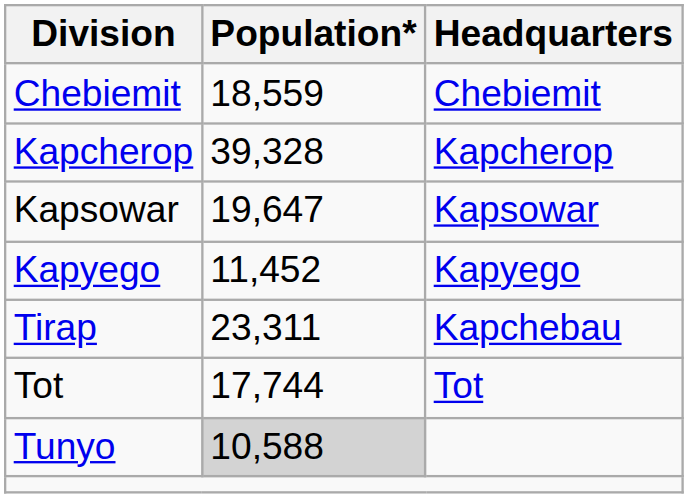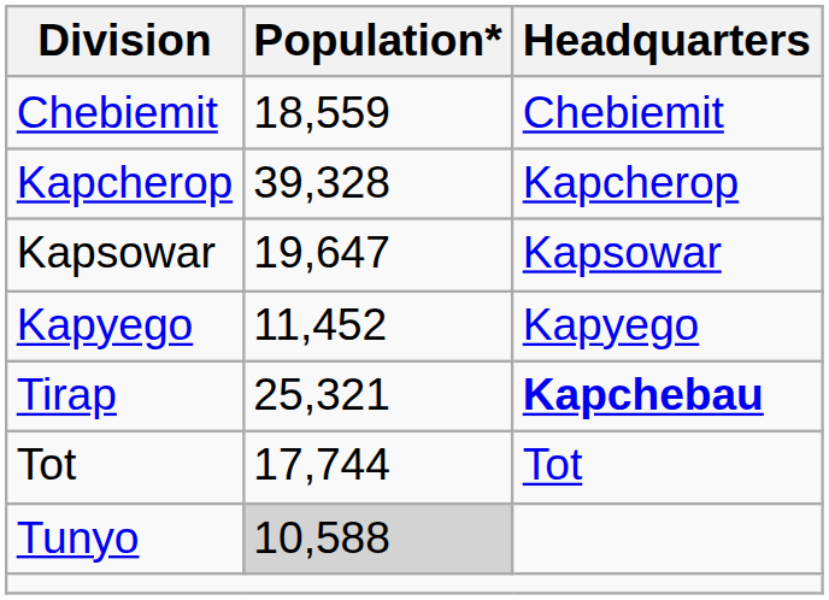 <table class="wikitable">
 <tr>
 <th>Division</th>
 <th>Population*</th>
 <th>Headquarters</th>
 </tr>
 <tr>
 <td><a href='#'>Chebiemit</a></td>
 <td>18,559</td>
 <td><a href='#'>Chebiemit</a></td>
 </tr>
 <tr>
 <td><a href='#'>Kapcherop</a></td>
 <td>39,328</td>
 <td><a href='#'>Kapcherop</a></td>
 </tr>
 <tr>
 <td>Kapsowar</td>
 <td>19,647</td>
 <td><a href='#'>Kapsowar</a></td>
 </tr>
 <tr>
 <td><a href='#'>Kapyego</a></td>
 <td>11,452</td>
 <td><a href='#'>Kapyego</a></td>
 </tr>
 <tr>
 <td><a href='#'>Tirap</a></td>
-<td>23,311</td>
-<td><a href='#'>Kapchebau</a></td>
+<td>25,321</td>
+<td><strong><a href='#'>Kapchebau</a></strong></td>
 </tr>
 <tr>
 <td>Tot</td>
 <td>17,744</td>
 <td><a href='#'>Tot</a></td>
 </tr>
 <tr>
 <td><a href='#'>Tunyo</a></td>
 <td style="background: lightgrey;">10,588</td>
 <td></td>
 </tr>
 <tr>
 <td colspan="4"></td>
 </tr>
 </table>
